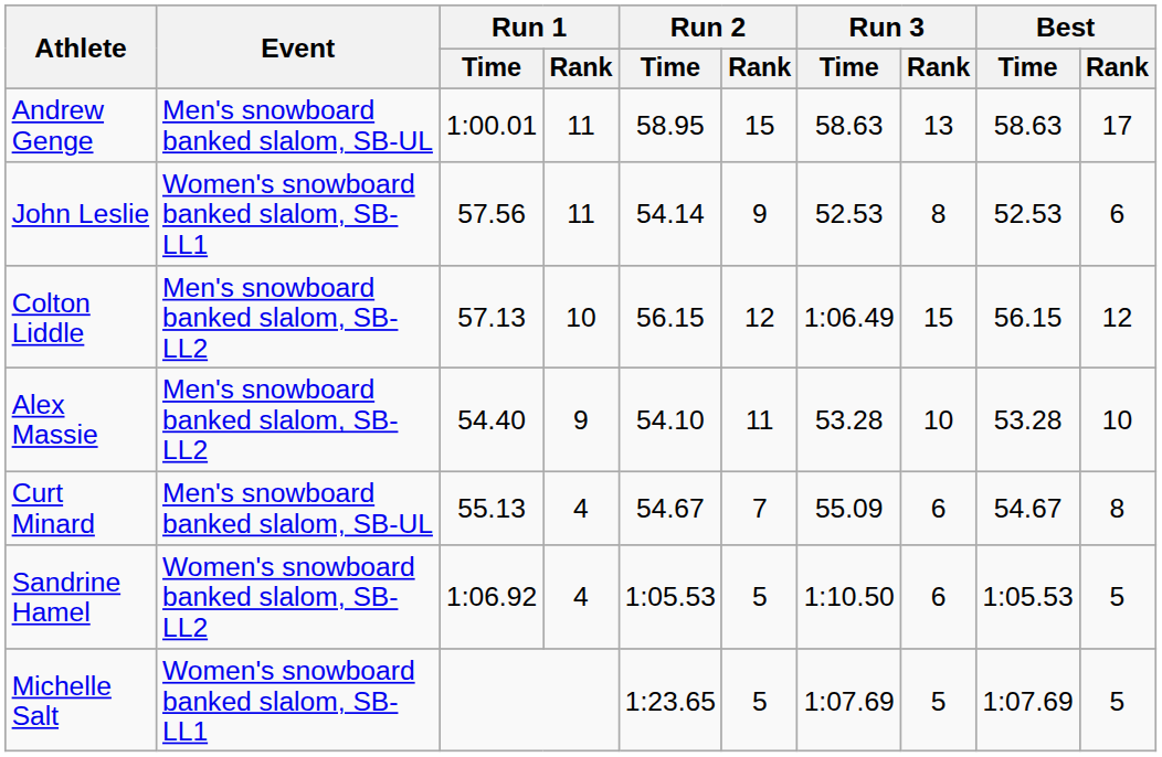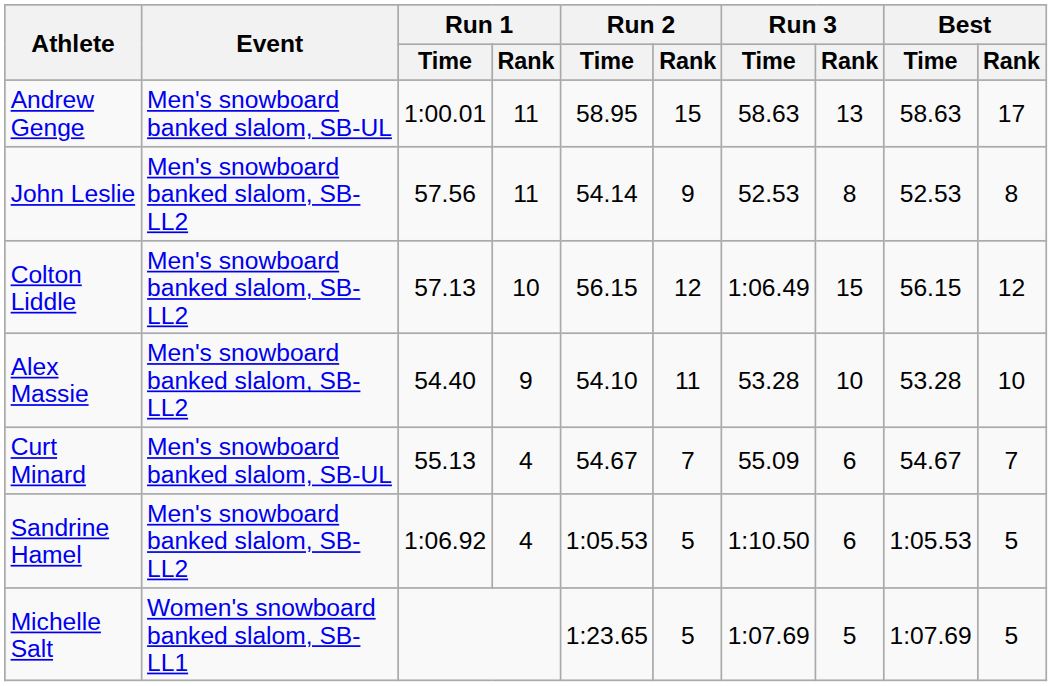 <table class="wikitable" style="font-size:90%">
 <tr>
 <th rowspan=2>Athlete</th>
 <th rowspan=2>Event</th>
 <th colspan=2>Run 1</th>
 <th colspan=2>Run 2</th>
 <th colspan=2>Run 3</th>
 <th colspan=2>Best</th>
 </tr>
 <tr style="font-size:95%">
 <th>Time</th>
 <th>Rank</th>
 <th>Time</th>
 <th>Rank</th>
 <th>Time</th>
 <th>Rank</th>
 <th>Time</th>
 <th>Rank</th>
 </tr>
 <tr align=center>
 <td align=left><a href='#'>Andrew Genge</a></td>
 <td align=left><a href='#'>Men's snowboard banked slalom, SB-UL</a></td>
 <td>1:00.01</td>
 <td>11</td>
 <td>58.95</td>
 <td>15</td>
 <td>58.63</td>
 <td>13</td>
 <td>58.63</td>
 <td>17</td>
 </tr>
 <tr align=center>
 <td align=left><a href='#'>John Leslie</a></td>
-<td align=left><a href='#'>Women's snowboard banked slalom, SB-LL1</a></td>
+<td align=left><a href='#'>Men's snowboard banked slalom, SB-LL2</a></td>
 <td>57.56</td>
 <td>11</td>
 <td>54.14</td>
 <td>9</td>
 <td>52.53</td>
 <td>8</td>
 <td>52.53</td>
-<td>6</td>
+<td>8</td>
 </tr>
 <tr align=center>
 <td align=left><a href='#'>Colton Liddle</a></td>
 <td align=left><a href='#'>Men's snowboard banked slalom, SB-LL2</a></td>
 <td>57.13</td>
 <td>10</td>
 <td>56.15</td>
 <td>12</td>
 <td>1:06.49</td>
 <td>15</td>
 <td>56.15</td>
 <td>12</td>
 </tr>
 <tr align=center>
 <td align=left><a href='#'>Alex Massie</a></td>
 <td align=left><a href='#'>Men's snowboard banked slalom, SB-LL2</a></td>
 <td>54.40</td>
 <td>9</td>
 <td>54.10</td>
 <td>11</td>
 <td>53.28</td>
 <td>10</td>
 <td>53.28</td>
 <td>10</td>
 </tr>
 <tr align=center>
 <td align=left><a href='#'>Curt Minard</a></td>
 <td align=left><a href='#'>Men's snowboard banked slalom, SB-UL</a></td>
 <td>55.13</td>
 <td>4</td>
 <td>54.67</td>
 <td>7</td>
 <td>55.09</td>
 <td>6</td>
 <td>54.67</td>
-<td>8</td>
+<td>7</td>
 </tr>
 <tr align=center>
 <td align=left><a href='#'>Sandrine Hamel</a></td>
-<td align=left><a href='#'>Women's snowboard banked slalom, SB-LL2</a></td>
+<td align=left><a href='#'>Men's snowboard banked slalom, SB-LL2</a></td>
 <td>1:06.92</td>
 <td>4</td>
 <td>1:05.53</td>
 <td>5</td>
 <td>1:10.50</td>
 <td>6</td>
 <td>1:05.53</td>
 <td>5</td>
 </tr>
 <tr align=center>
 <td align=left><a href='#'>Michelle Salt</a></td>
 <td align=left><a href='#'>Women's snowboard banked slalom, SB-LL1</a></td>
 <td colspan=2></td>
 <td>1:23.65</td>
 <td>5</td>
 <td>1:07.69</td>
 <td>5</td>
 <td>1:07.69</td>
 <td>5</td>
 </tr>
 </table>
